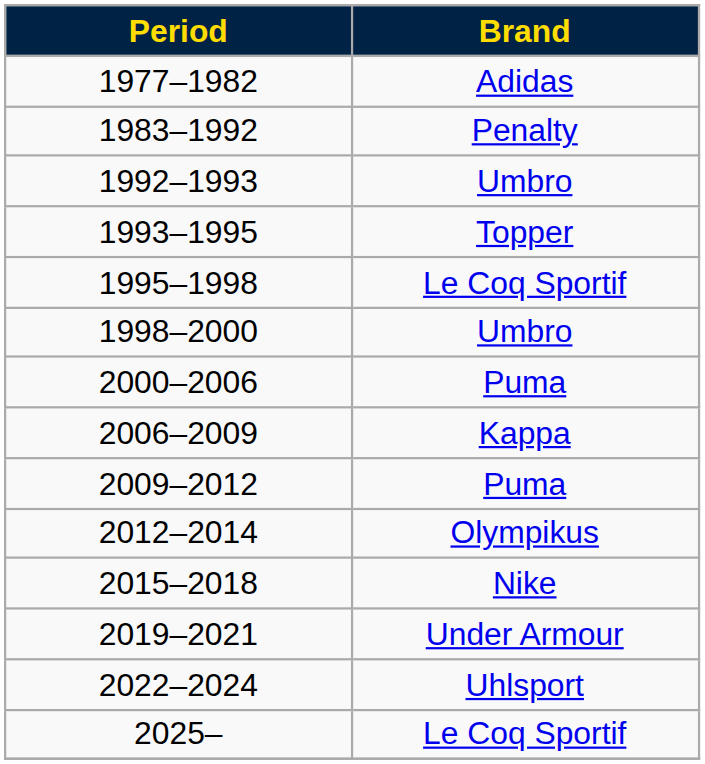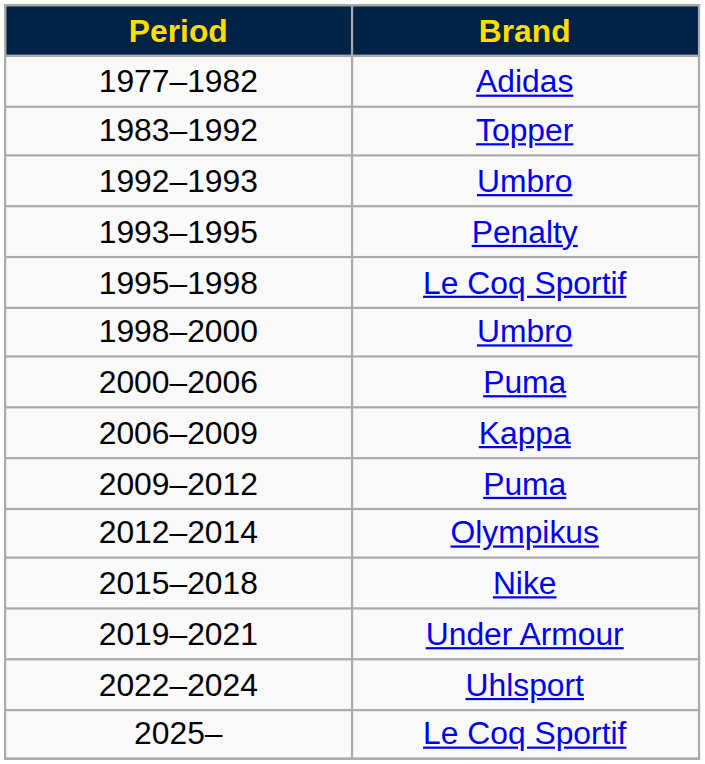 <table class="wikitable" style="text-align:center; font-size:90%;">
 <tr>
 <th width=150px style="background: #002244; color: #FFDD00">Period</th>
 <th width=150px style="background: #002244; color: #FFDD00">Brand</th>
 </tr>
 <tr>
 <td align=center>1977–1982</td>
 <td><a href='#'>Adidas</a></td>
 </tr>
 <tr>
 <td align=center>1983–1992</td>
-<td><a href='#'>Penalty</a></td>
+<td><a href='#'>Topper</a></td>
 </tr>
 <tr>
 <td align=center>1992–1993</td>
 <td><a href='#'>Umbro</a></td>
 </tr>
 <tr>
 <td align=center>1993–1995</td>
-<td><a href='#'>Topper</a></td>
+<td><a href='#'>Penalty</a></td>
 </tr>
 <tr>
 <td align=center>1995–1998</td>
 <td><a href='#'>Le Coq Sportif</a></td>
 </tr>
 <tr>
 <td align=center>1998–2000</td>
 <td><a href='#'>Umbro</a></td>
 </tr>
 <tr>
 <td align=center>2000–2006</td>
 <td><a href='#'>Puma</a></td>
 </tr>
 <tr>
 <td align=center>2006–2009</td>
 <td><a href='#'>Kappa</a></td>
 </tr>
 <tr>
 <td align=center>2009–2012</td>
 <td><a href='#'>Puma</a></td>
 </tr>
 <tr>
 <td align=center>2012–2014</td>
 <td><a href='#'>Olympikus</a></td>
 </tr>
 <tr>
 <td align=center>2015–2018</td>
 <td><a href='#'>Nike</a></td>
 </tr>
 <tr>
 <td align=center>2019–2021</td>
 <td><a href='#'>Under Armour</a></td>
 </tr>
 <tr>
 <td align=center>2022–2024</td>
 <td><a href='#'>Uhlsport</a></td>
 </tr>
 <tr>
 <td align=center>2025–</td>
 <td><a href='#'>Le Coq Sportif</a></td>
 </tr>
 <tr>
 </tr>
 </table>
